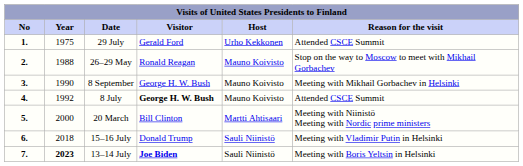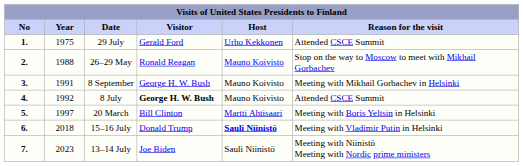 <table class="wikitable" style="font-size:95%; text-align:left; background:#FFFFFA">
 <tr>
 <td style="background:#99A0C7;" colspan=9 align=center><strong>Visits of United States Presidents to Finland</strong></td>
 </tr>
 <tr>
 <th width=60 style=background:#CBD2F9>No</th>
 <th width=60 style=background:#CBD2F9>Year</th>
 <th width=80 style=background:#CBD2F9>Date</th>
 <th width=135 style=background:#CBD2F9>Visitor</th>
 <th width=110 style=background:#CBD2F9>Host</th>
 <th width=370 style=background:#CBD2F9>Reason for the visit</th>
 </tr>
 <tr>
 <td align=center><strong>1.</strong></td>
 <td align=center>1975</td>
 <td align=center>29 July</td>
 <td><a href='#'>Gerald Ford</a></td>
 <td><a href='#'>Urho Kekkonen</a></td>
 <td>Attended <a href='#'>CSCE</a> Summit</td>
 </tr>
 <tr>
 <td align=center><strong>2.</strong></td>
 <td align=center>1988</td>
 <td align=center>26–29 May</td>
 <td><a href='#'>Ronald Reagan</a></td>
 <td><a href='#'>Mauno Koivisto</a></td>
 <td>Stop on the way to <a href='#'>Moscow</a> to meet with <a href='#'>Mikhail Gorbachev</a></td>
 </tr>
 <tr>
 <td align=center><strong>3.</strong></td>
-<td align=center>1990</td>
+<td align=center>1991</td>
 <td align=center>8 September</td>
 <td><a href='#'>George H. W. Bush</a></td>
 <td>Mauno Koivisto</td>
 <td>Meeting with Mikhail Gorbachev in <a href='#'>Helsinki</a></td>
 </tr>
 <tr>
 <td align=center><strong>4.</strong></td>
 <td align=center>1992</td>
 <td align=center>8 July</td>
 <td><strong>George H. W. Bush</strong></td>
 <td>Mauno Koivisto</td>
 <td>Attended <a href='#'>CSCE</a> Summit</td>
 </tr>
 <tr>
 <td align=center><strong>5.</strong></td>
-<td align=center>2000</td>
+<td align=center>1997</td>
 <td align=center>20 March</td>
 <td><a href='#'>Bill Clinton</a></td>
 <td><a href='#'>Martti Ahtisaari</a></td>
-<td>Meeting with Niinistö <br> Meeting with <a href='#'>Nordic</a> <a href='#'>prime ministers</a></td>
+<td>Meeting with <a href='#'>Boris Yeltsin</a> in Helsinki</td>
 </tr>
 <tr>
 <td align=center><strong>6.</strong></td>
 <td align=center>2018</td>
 <td align=center>15–16 July</td>
 <td><a href='#'>Donald Trump</a></td>
-<td><a href='#'>Sauli Niinistö</a></td>
+<td><strong><a href='#'>Sauli Niinistö</a></strong></td>
 <td>Meeting with <a href='#'>Vladimir Putin</a> in Helsinki</td>
 </tr>
 <tr>
 <td align=center><strong>7.</strong></td>
-<td align=center><strong>2023</strong></td>
+<td align=center>2023</td>
 <td align=center>13–14 July</td>
-<td><strong><a href='#'>Joe Biden</a></strong></td>
+<td><a href='#'>Joe Biden</a></td>
 <td>Sauli Niinistö</td>
-<td>Meeting with <a href='#'>Boris Yeltsin</a> in Helsinki</td>
+<td>Meeting with Niinistö <br> Meeting with <a href='#'>Nordic</a> <a href='#'>prime ministers</a></td>
 </tr>
 </table>
